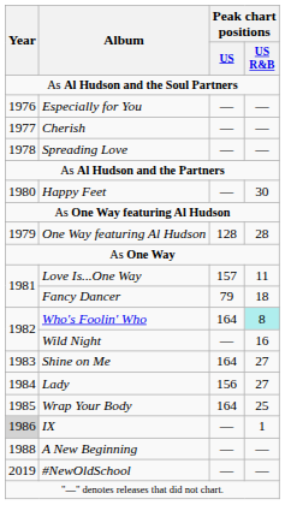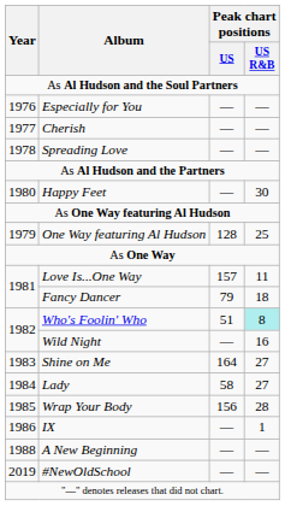 <table class="wikitable" style="text-align:center;">
 <tr>
 <th rowspan="2">Year</th>
 <th rowspan="2">Album</th>
 <th colspan="2">Peak chart positions</th>
 </tr>
 <tr style="font-size:smaller;">
 <th width="35"><a href='#'>US</a><br></th>
 <th width="35"><a href='#'>US R&B</a><br></th>
 </tr>
 <tr>
 <td colspan="5" style="font-size:90%">As <strong>Al Hudson and the Soul Partners</strong></td>
 </tr>
 <tr>
 <td rowspan="1">1976</td>
 <td style="text-align:left;"><em>Especially for You</em></td>
 <td>—</td>
 <td>—</td>
 </tr>
 <tr>
 <td rowspan="1">1977</td>
 <td style="text-align:left;"><em>Cherish</em></td>
 <td>—</td>
 <td>—</td>
 </tr>
 <tr>
 <td rowspan="1">1978</td>
 <td style="text-align:left;"><em>Spreading Love</em></td>
 <td>—</td>
 <td>—</td>
 </tr>
 <tr>
 <td colspan="5" style="font-size:90%">As <strong>Al Hudson and the Partners</strong></td>
 </tr>
 <tr>
 <td rowspan="1">1980</td>
 <td style="text-align:left;"><em>Happy Feet</em></td>
 <td>—</td>
 <td>30</td>
 </tr>
 <tr>
 <td colspan="5" style="font-size:90%">As <strong>One Way featuring Al Hudson</strong></td>
 </tr>
 <tr>
 <td rowspan="1">1979</td>
 <td style="text-align:left;"><em>One Way featuring Al Hudson</em></td>
 <td>128</td>
-<td>28</td>
+<td>25</td>
 </tr>
 <tr>
 <td colspan="5" style="font-size:90%">As <strong>One Way</strong></td>
 </tr>
 <tr>
 <td rowspan="2">1981</td>
 <td style="text-align:left;"><em>Love Is...One Way</em></td>
 <td>157</td>
 <td>11</td>
 </tr>
 <tr>
 <td style="text-align:left;"><em>Fancy Dancer</em></td>
 <td>79</td>
 <td>18</td>
 </tr>
 <tr>
 <td rowspan="2">1982</td>
 <td style="text-align:left;"><em><a href='#'>Who's Foolin' Who</a></em></td>
-<td>164</td>
+<td>51</td>
 <td style="background: paleturquoise;">8</td>
 </tr>
 <tr>
 <td style="text-align:left;"><em>Wild Night</em></td>
 <td>—</td>
 <td>16</td>
 </tr>
 <tr>
 <td rowspan="1">1983</td>
 <td style="text-align:left;"><em>Shine on Me</em></td>
 <td>164</td>
 <td>27</td>
 </tr>
 <tr>
 <td rowspan="1">1984</td>
 <td style="text-align:left;"><em>Lady</em></td>
-<td>156</td>
+<td>58</td>
 <td>27</td>
 </tr>
 <tr>
 <td rowspan="1">1985</td>
 <td style="text-align:left;"><em>Wrap Your Body</em></td>
-<td>164</td>
-<td>25</td>
+<td>156</td>
+<td>28</td>
 </tr>
 <tr>
-<td rowspan="1" style="background: lightgrey;">1986</td>
+<td rowspan="1">1986</td>
 <td style="text-align:left;"><em>IX</em></td>
 <td>—</td>
 <td>1</td>
 </tr>
 <tr>
 <td rowspan="1">1988</td>
 <td style="text-align:left;"><em>A New Beginning</em></td>
 <td>—</td>
 <td>—</td>
 </tr>
 <tr>
 <td rowspan="1">2019</td>
 <td style="text-align:left;"><em>#NewOldSchool</em></td>
 <td>—</td>
 <td>—</td>
 </tr>
 <tr>
 <td colspan="8" style="text-align:center; font-size:9pt;">"—" denotes releases that did not chart.</td>
 </tr>
 </table>
